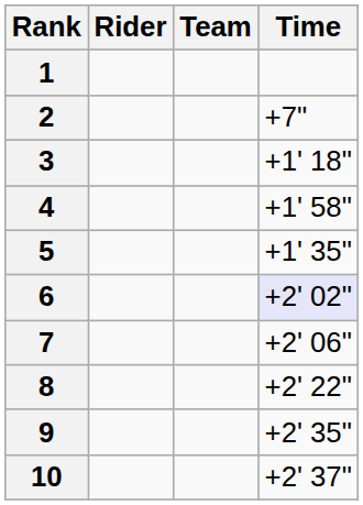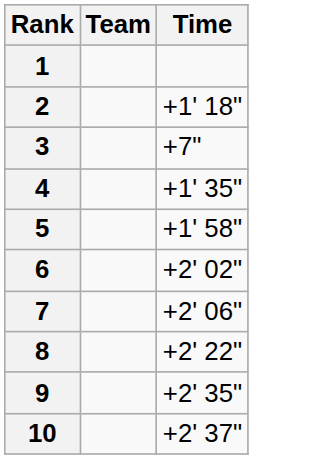 <table class="wikitable">
 <tr>
 <th scope="col">Rank</th>
-<th scope="col">Rider</th>
 <th scope="col">Team</th>
 <th scope="col">Time</th>
 </tr>
 <tr>
 <th scope="row">1</th>
 <td></td>
 <td></td>
-<td></td>
 </tr>
 <tr>
 <th scope="row">2</th>
 <td></td>
+<td>+1' 18"</td>
+</tr>
+<tr>
+<th scope="row">3</th>
 <td></td>
 <td>+7"</td>
 </tr>
 <tr>
-<th scope="row">3</th>
+<th scope="row">4</th>
 <td></td>
-<td></td>
-<td>+1' 18"</td>
+<td>+1' 35"</td>
 </tr>
 <tr>
-<th scope="row">4</th>
-<td></td>
+<th scope="row">5</th>
 <td></td>
 <td>+1' 58"</td>
 </tr>
 <tr>
-<th scope="row">5</th>
-<td></td>
-<td></td>
-<td>+1' 35"</td>
-</tr>
-<tr>
 <th>6</th>
 <td></td>
-<td></td>
-<td style="background: lavender;">+2' 02"</td>
+<td>+2' 02"</td>
 </tr>
 <tr>
 <th>7</th>
-<td></td>
 <td></td>
 <td>+2' 06"</td>
 </tr>
 <tr>
 <th>8</th>
 <td></td>
-<td></td>
 <td>+2' 22"</td>
 </tr>
 <tr>
 <th>9</th>
-<td></td>
 <td></td>
 <td>+2' 35"</td>
 </tr>
 <tr>
 <th>10</th>
 <td></td>
-<td></td>
 <td>+2' 37"</td>
 </tr>
 </table>
